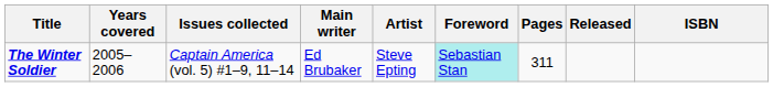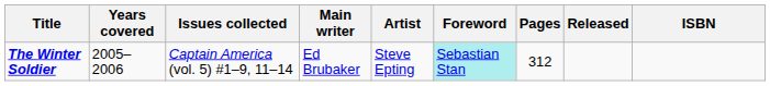 <table class="wikitable sortable" width=98%>
 <tr>
 <th>Title</th>
 <th style="width: 5em;">Years covered</th>
 <th class="unsortable">Issues collected</th>
 <th>Main writer</th>
 <th>Artist</th>
 <th>Foreword</th>
 <th>Pages</th>
 <th>Released</th>
 <th class="unsortable" style="width: 9em;">ISBN</th>
 </tr>
 <tr>
 <td><a href='#'><strong><em>The Winter Soldier</em></strong></a></td>
 <td>2005–2006</td>
 <td><a href='#'><em>Captain America</em></a> (vol. 5) #1–9, 11–14</td>
 <td><a href='#'>Ed Brubaker</a></td>
 <td><a href='#'>Steve Epting</a></td>
 <td style="background: paleturquoise;"><a href='#'>Sebastian Stan</a></td>
-<td style="text-align: center;">311</td>
+<td style="text-align: center;">312</td>
 <td></td>
 <td></td>
 </tr>
 </table>
